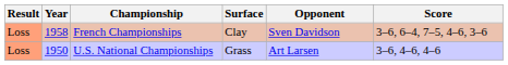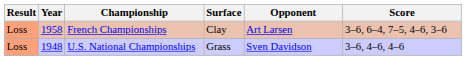 <table class='sortable wikitable'>
 <tr>
 <th style="width:40px">Result</th>
 <th style="width:30px">Year</th>
 <th style="width:200px">Championship</th>
 <th style="width:50px">Surface</th>
 <th style="width:140px">Opponent</th>
 <th style="width:170px" class="unsortable">Score</th>
 </tr>
 <tr style="background:#ebc2af;">
 <td style="background:#ffa07a;">Loss</td>
 <td><a href='#'>1958</a></td>
 <td><a href='#'>French Championships</a></td>
 <td>Clay</td>
-<td> <a href='#'>Sven Davidson</a></td>
+<td> <a href='#'>Art Larsen</a></td>
 <td>3–6, 6–4, 7–5, 4–6, 3–6</td>
 </tr>
 <tr style="background:#ccf;">
 <td style="background:#ffa07a;">Loss</td>
-<td><a href='#'>1950</a></td>
+<td><a href='#'>1948</a></td>
 <td><a href='#'>U.S. National Championships</a></td>
 <td>Grass</td>
-<td> <a href='#'>Art Larsen</a></td>
+<td> <a href='#'>Sven Davidson</a></td>
 <td>3–6, 4–6, 4–6</td>
 </tr>
 </table>
